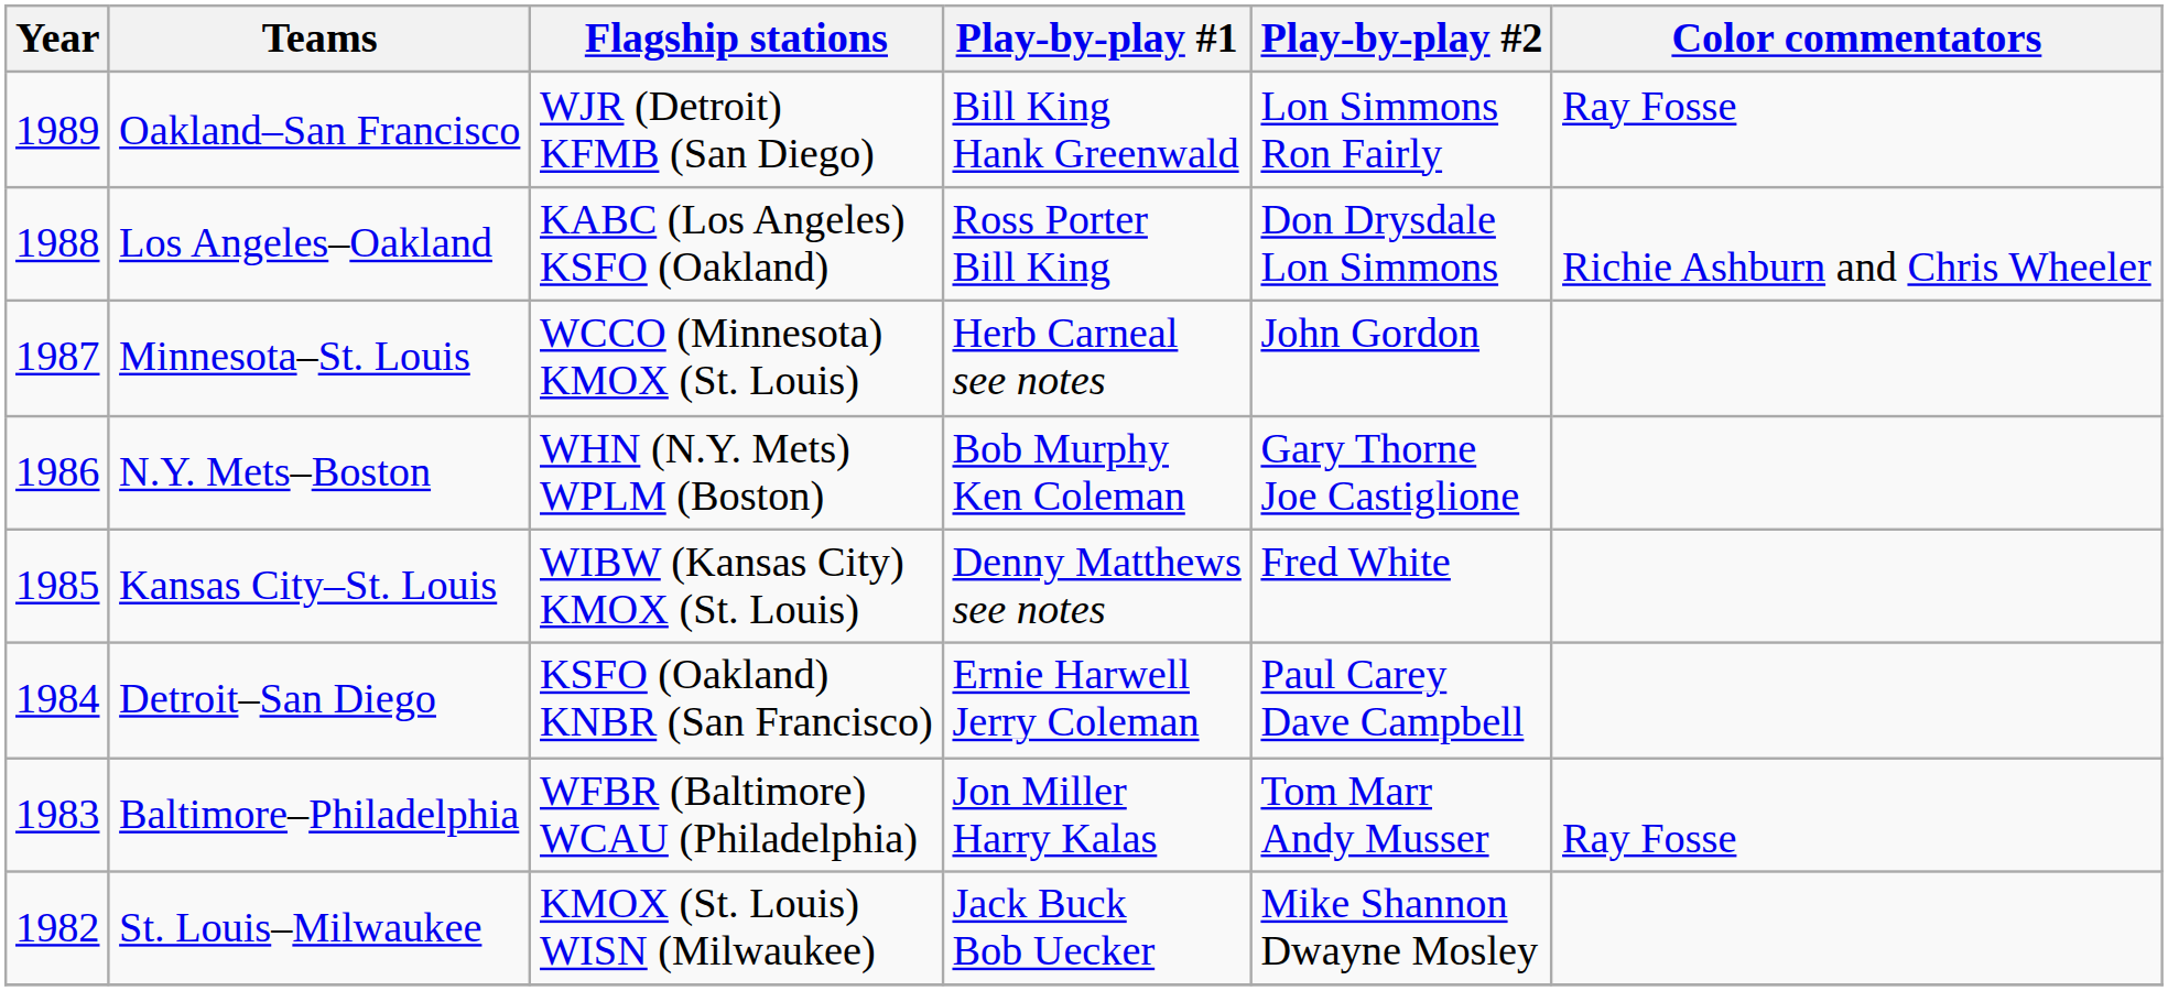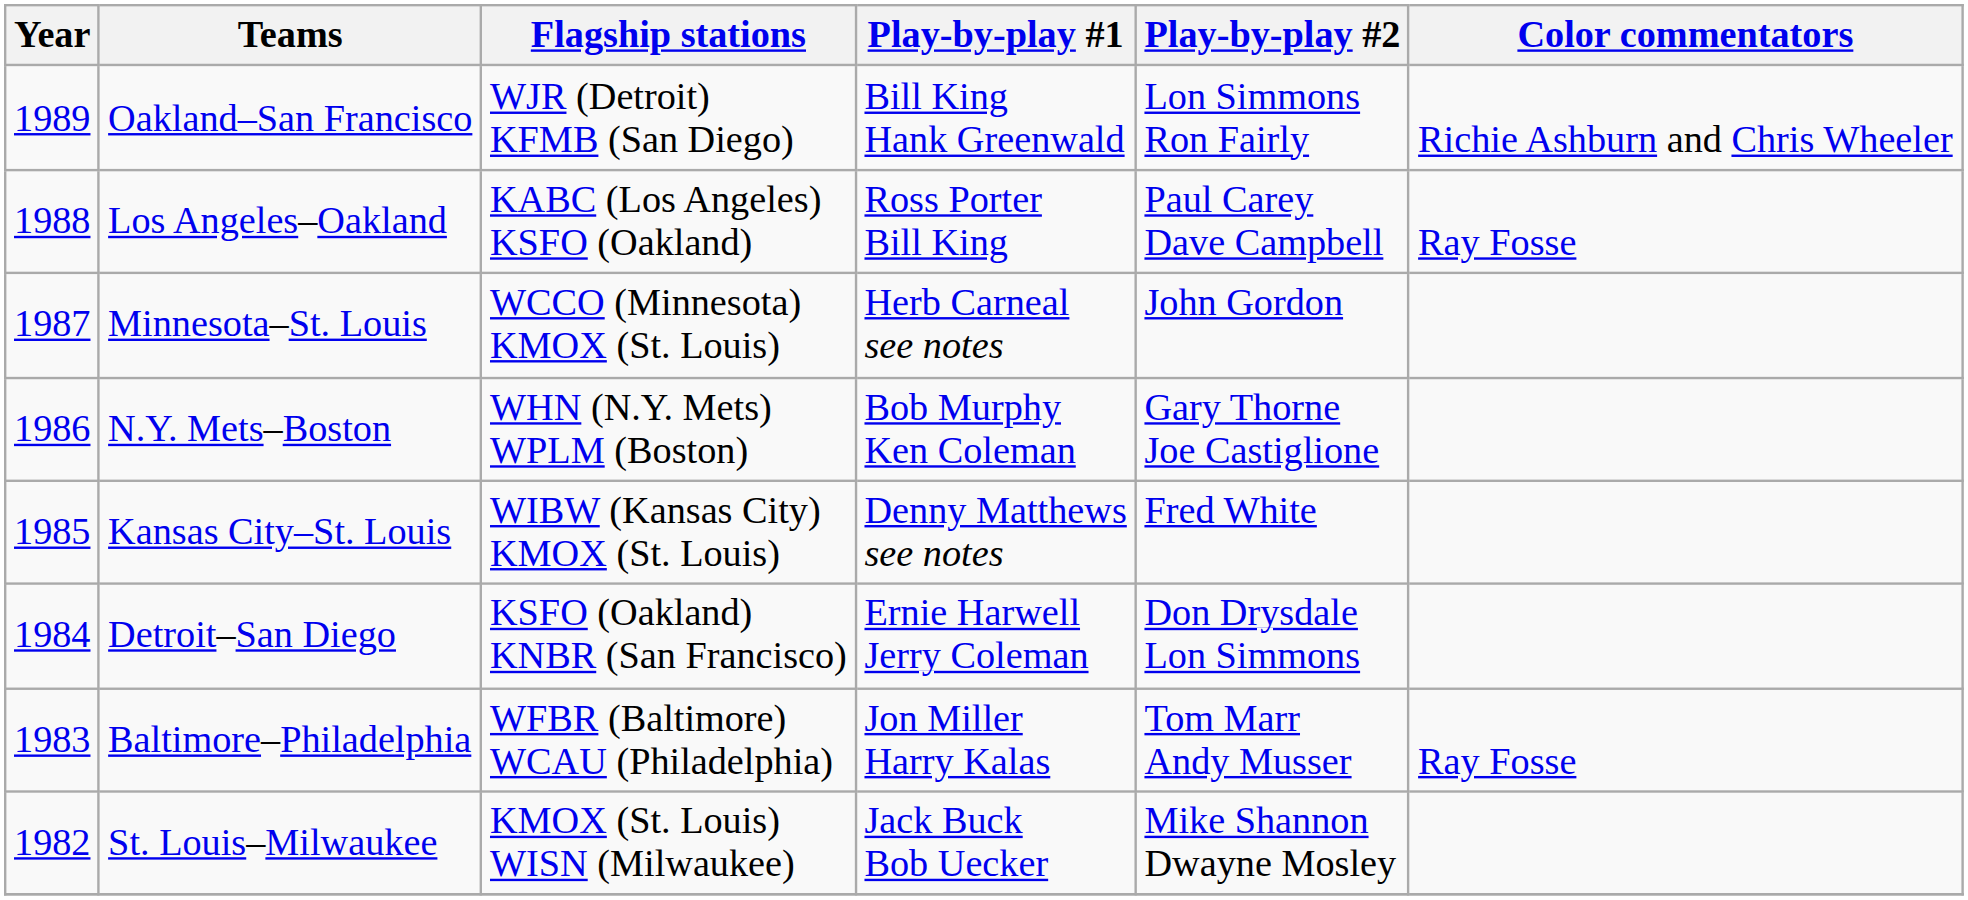 <table class="wikitable">
 <tr>
 <th>Year</th>
 <th>Teams</th>
 <th><a href='#'>Flagship stations</a></th>
 <th><a href='#'>Play-by-play</a> #1</th>
 <th><a href='#'>Play-by-play</a> #2</th>
 <th><a href='#'>Color commentators</a></th>
 </tr>
 <tr>
 <td><a href='#'>1989</a></td>
 <td><a href='#'>Oakland–San Francisco</a></td>
 <td><a href='#'>WJR</a> (Detroit)<br><a href='#'>KFMB</a> (San Diego)</td>
 <td><a href='#'>Bill King</a><br><a href='#'>Hank Greenwald</a></td>
 <td><a href='#'>Lon Simmons</a><br><a href='#'>Ron Fairly</a></td>
-<td><a href='#'>Ray Fosse</a><br><br></td>
+<td><br><a href='#'>Richie Ashburn</a> and <a href='#'>Chris Wheeler</a></td>
 </tr>
 <tr>
 <td><a href='#'>1988</a></td>
 <td><a href='#'>Los Angeles</a>–<a href='#'>Oakland</a></td>
 <td><a href='#'>KABC</a> (Los Angeles)<br><a href='#'>KSFO</a> (Oakland)</td>
 <td><a href='#'>Ross Porter</a><br><a href='#'>Bill King</a></td>
-<td><a href='#'>Don Drysdale</a><br><a href='#'>Lon Simmons</a></td>
-<td><br><a href='#'>Richie Ashburn</a> and <a href='#'>Chris Wheeler</a></td>
+<td><a href='#'>Paul Carey</a><br><a href='#'>Dave Campbell</a></td>
+<td><br><a href='#'>Ray Fosse</a></td>
 </tr>
 <tr>
 <td><a href='#'>1987</a></td>
 <td><a href='#'>Minnesota</a>–<a href='#'>St. Louis</a></td>
 <td><a href='#'>WCCO</a> (Minnesota)<br><a href='#'>KMOX</a> (St. Louis)</td>
 <td><a href='#'>Herb Carneal</a><br><em>see notes</em></td>
 <td><a href='#'>John Gordon</a><br><br></td>
 <td></td>
 </tr>
 <tr>
 <td><a href='#'>1986</a></td>
 <td><a href='#'>N.Y. Mets</a>–<a href='#'>Boston</a></td>
 <td><a href='#'>WHN</a> (N.Y. Mets)<br><a href='#'>WPLM</a> (Boston)</td>
 <td><a href='#'>Bob Murphy</a><br><a href='#'>Ken Coleman</a></td>
 <td><a href='#'>Gary Thorne</a><br><a href='#'>Joe Castiglione</a></td>
 <td></td>
 </tr>
 <tr>
 <td><a href='#'>1985</a></td>
 <td><a href='#'>Kansas City–St. Louis</a></td>
 <td><a href='#'>WIBW</a> (Kansas City)<br><a href='#'>KMOX</a> (St. Louis)</td>
 <td><a href='#'>Denny Matthews</a><br><em>see notes</em></td>
 <td><a href='#'>Fred White</a><br><br></td>
 <td></td>
 </tr>
 <tr>
 <td><a href='#'>1984</a></td>
 <td><a href='#'>Detroit</a>–<a href='#'>San Diego</a></td>
 <td><a href='#'>KSFO</a> (Oakland)<br><a href='#'>KNBR</a> (San Francisco)</td>
 <td><a href='#'>Ernie Harwell</a><br><a href='#'>Jerry Coleman</a></td>
-<td><a href='#'>Paul Carey</a><br><a href='#'>Dave Campbell</a></td>
+<td><a href='#'>Don Drysdale</a><br><a href='#'>Lon Simmons</a></td>
 <td></td>
 </tr>
 <tr>
 <td><a href='#'>1983</a></td>
 <td><a href='#'>Baltimore</a>–<a href='#'>Philadelphia</a></td>
 <td><a href='#'>WFBR</a> (Baltimore)<br><a href='#'>WCAU</a> (Philadelphia)</td>
 <td><a href='#'>Jon Miller</a><br><a href='#'>Harry Kalas</a></td>
 <td><a href='#'>Tom Marr</a><br><a href='#'>Andy Musser</a></td>
 <td><br><a href='#'>Ray Fosse</a></td>
 </tr>
 <tr>
 <td><a href='#'>1982</a></td>
 <td><a href='#'>St. Louis</a>–<a href='#'>Milwaukee</a></td>
 <td><a href='#'>KMOX</a> (St. Louis)<br><a href='#'>WISN</a> (Milwaukee)</td>
 <td><a href='#'>Jack Buck</a><br><a href='#'>Bob Uecker</a></td>
 <td><a href='#'>Mike Shannon</a><br>Dwayne Mosley</td>
 <td></td>
 </tr>
 <tr>
 </tr>
 </table>
